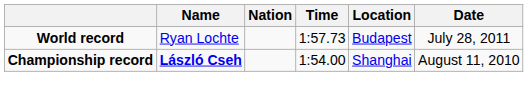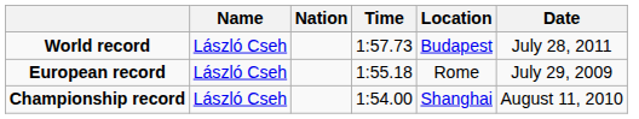 <table class=wikitable style=text-align:center>
 <tr>
 <th></th>
 <th>Name</th>
 <th>Nation</th>
 <th>Time</th>
 <th>Location</th>
 <th>Date</th>
 </tr>
 <tr>
 <td><strong>World record</strong></td>
-<td align=left><a href='#'>Ryan Lochte</a></td>
+<td align=left><a href='#'>László Cseh</a></td>
 <td align=left></td>
 <td align=left>1:57.73</td>
 <td><a href='#'>Budapest</a></td>
 <td>July 28, 2011</td>
 </tr>
 <tr>
+<td><strong>European record</strong></td>
+<td align=left><a href='#'>László Cseh</a></td>
+<td align=left></td>
+<td align=left>1:55.18</td>
+<td>Rome</td>
+<td>July 29, 2009</td>
+</tr>
+<tr>
 <td><strong>Championship record</strong></td>
-<td align=left><strong><a href='#'>László Cseh</a></strong></td>
+<td align=left><a href='#'>László Cseh</a></td>
 <td align=left></td>
 <td align=left>1:54.00</td>
 <td><a href='#'>Shanghai</a></td>
 <td>August 11, 2010</td>
 </tr>
 </table>
